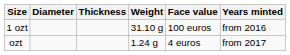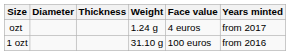 <table class="wikitable">
 <tr>
 <th>Size</th>
 <th>Diameter</th>
 <th>Thickness</th>
 <th>Weight</th>
 <th>Face value</th>
 <th>Years minted</th>
 </tr>
 <tr>
+<td> ozt</td>
+<td></td>
+<td></td>
+<td>1.24 g</td>
+<td>4 euros</td>
+<td>from 2017</td>
+</tr>
+<tr>
 <td>1 ozt</td>
 <td></td>
 <td></td>
 <td>31.10 g</td>
 <td>100 euros</td>
 <td>from 2016</td>
 </tr>
-<tr>
-<td> ozt</td>
-<td></td>
-<td></td>
-<td>1.24 g</td>
-<td>4 euros</td>
-<td>from 2017</td>
-</tr>
 </table>
